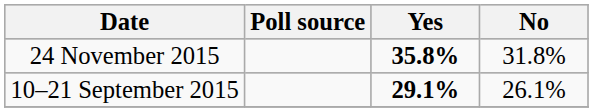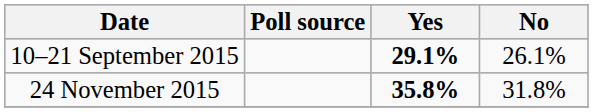 <table class=wikitable style="font-size:95%; line-height:14px; text-align:center">
 <tr>
 <th rowspan=1>Date</th>
 <th rowspan=1>Poll source</th>
 <th style=width:60px>Yes</th>
 <th style=width:60px>No</th>
 </tr>
 <tr>
+<td>10–21 September 2015</td>
+<td></td>
+<td><strong>29.1%</strong></td>
+<td>26.1%</td>
+</tr>
+<tr>
 <td>24 November 2015</td>
 <td></td>
 <td><strong>35.8%</strong></td>
 <td>31.8%</td>
 </tr>
 <tr>
-<td>10–21 September 2015</td>
-<td></td>
-<td><strong>29.1%</strong></td>
-<td>26.1%</td>
-</tr>
-<tr>
 </tr>
 </table>
